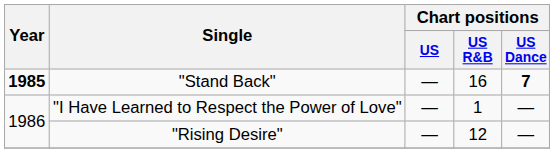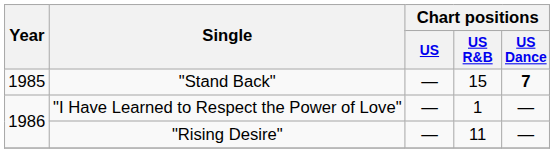 <table class="wikitable" style="text-align:center;">
 <tr>
 <th rowspan="2">Year</th>
 <th rowspan="2">Single</th>
 <th colspan="3">Chart positions</th>
 </tr>
 <tr style="font-size:smaller;">
 <th width="40"><a href='#'>US</a></th>
 <th width="40"><a href='#'>US<br>R&B</a></th>
 <th width="40"><a href='#'>US<br>Dance</a></th>
 </tr>
 <tr>
-<td><strong>1985</strong></td>
+<td>1985</td>
 <td>"Stand Back"</td>
 <td>—</td>
-<td>16</td>
+<td>15</td>
 <td><strong>7</strong></td>
 </tr>
 <tr>
 <td rowspan="2">1986</td>
 <td>"I Have Learned to Respect the Power of Love"</td>
 <td>—</td>
 <td>1</td>
 <td>—</td>
 </tr>
 <tr>
 <td>"Rising Desire"</td>
 <td>—</td>
-<td>12</td>
+<td>11</td>
 <td>—</td>
 </tr>
 <tr>
 </tr>
 </table>
